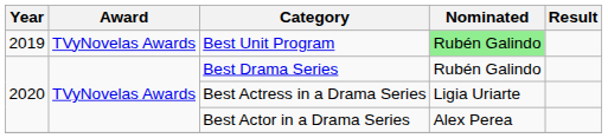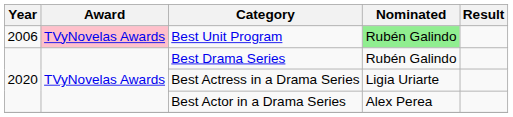 <table class="wikitable plainrowheaders">
 <tr>
 <th scope="col">Year</th>
 <th scope="col">Award</th>
 <th scope="col">Category</th>
 <th scope="col">Nominated</th>
 <th scope="col">Result</th>
 </tr>
 <tr>
-<td>2019</td>
-<td><a href='#'>TVyNovelas Awards</a></td>
+<td>2006</td>
+<td style="background: pink;"><a href='#'>TVyNovelas Awards</a></td>
 <td><a href='#'>Best Unit Program</a></td>
 <td style="background: lightgreen;">Rubén Galindo</td>
 <td></td>
 </tr>
 <tr>
 <td rowspan="3">2020</td>
 <td rowspan="3"><a href='#'>TVyNovelas Awards</a></td>
 <td><a href='#'>Best Drama Series</a></td>
 <td>Rubén Galindo</td>
 <td></td>
 </tr>
 <tr>
 <td>Best Actress in a Drama Series</td>
 <td>Ligia Uriarte</td>
 <td></td>
 </tr>
 <tr>
 <td>Best Actor in a Drama Series</td>
 <td>Alex Perea</td>
 <td></td>
 </tr>
 <tr>
 </tr>
 </table>
